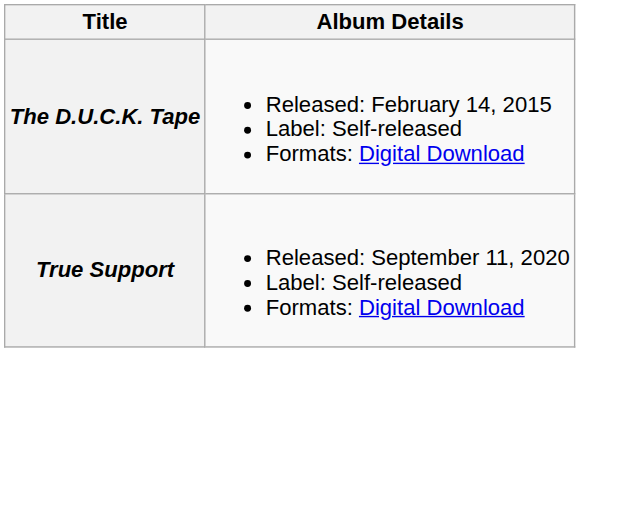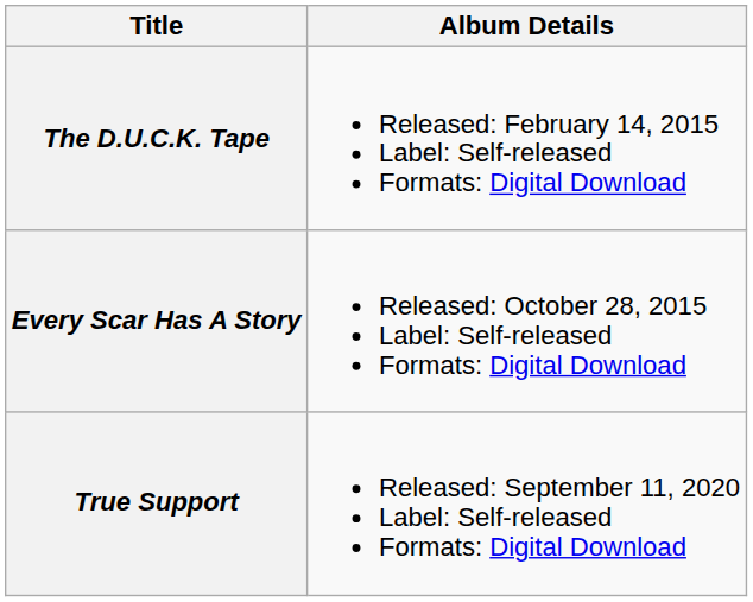 <table class="wikitable">
 <tr>
 <th>Title</th>
 <th>Album Details</th>
 </tr>
 <tr>
 <th><em>The D.U.C.K. Tape</em></th>
 <td><br><ul><li>Released: February 14, 2015</li><li>Label: Self-released</li><li>Formats: <a href='#'>Digital Download</a></li></ul></td>
 </tr>
 <tr>
+<th><em>Every Scar Has A Story</em></th>
+<td><br><ul><li>Released: October 28, 2015</li><li>Label: Self-released</li><li>Formats: <a href='#'>Digital Download</a></li></ul></td>
+</tr>
+<tr>
 <th><em>True Support</em></th>
 <td><br><ul><li>Released: September 11, 2020</li><li>Label: Self-released</li><li>Formats: <a href='#'>Digital Download</a></li></ul></td>
 </tr>
 </table>
